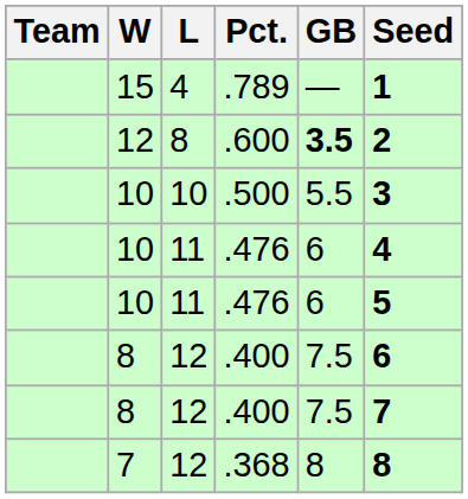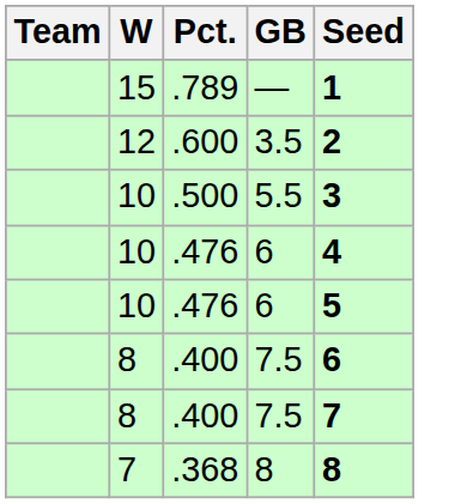 <table class=wikitable>
 <tr>
 <th>Team</th>
 <th>W</th>
-<th>L</th>
 <th>Pct.</th>
 <th>GB</th>
 <th>Seed</th>
 </tr>
 <tr bgcolor=ccffcc>
 <td></td>
 <td>15</td>
-<td>4</td>
 <td>.789</td>
 <td>—</td>
 <td><strong>1</strong></td>
 </tr>
 <tr bgcolor=ccffcc>
 <td></td>
 <td>12</td>
-<td>8</td>
 <td>.600</td>
-<td><strong>3.5</strong></td>
+<td>3.5</td>
 <td><strong>2</strong></td>
 </tr>
 <tr bgcolor=ccffcc>
 <td></td>
-<td>10</td>
 <td>10</td>
 <td>.500</td>
 <td>5.5</td>
 <td><strong>3</strong></td>
 </tr>
 <tr bgcolor=ccffcc>
 <td></td>
 <td>10</td>
-<td>11</td>
 <td>.476</td>
 <td>6</td>
 <td><strong>4</strong></td>
 </tr>
 <tr bgcolor=ccffcc>
 <td></td>
 <td>10</td>
-<td>11</td>
 <td>.476</td>
 <td>6</td>
 <td><strong>5</strong></td>
 </tr>
 <tr bgcolor=ccffcc>
 <td></td>
 <td>8</td>
-<td>12</td>
 <td>.400</td>
 <td>7.5</td>
 <td><strong>6</strong></td>
 </tr>
 <tr bgcolor=ccffcc>
 <td></td>
 <td>8</td>
-<td>12</td>
 <td>.400</td>
 <td>7.5</td>
 <td><strong>7</strong></td>
 </tr>
 <tr bgcolor=ccffcc>
 <td></td>
 <td>7</td>
-<td>12</td>
 <td>.368</td>
 <td>8</td>
 <td><strong>8</strong></td>
 </tr>
 </table>
